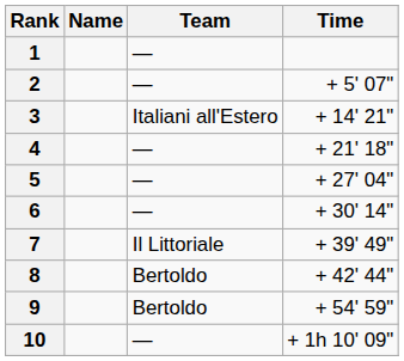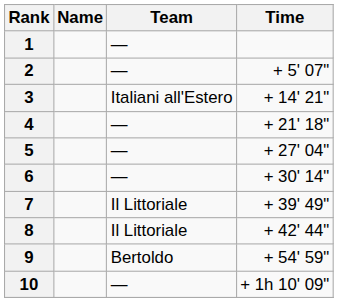 <table class="wikitable">
 <tr>
 <th>Rank</th>
 <th>Name</th>
 <th>Team</th>
 <th>Time</th>
 </tr>
 <tr>
 <th style="text-align:center">1</th>
 <td></td>
 <td>—</td>
 <td align="right"></td>
 </tr>
 <tr>
 <th style="text-align:center">2</th>
 <td></td>
 <td>—</td>
 <td align="right">+ 5' 07"</td>
 </tr>
 <tr>
 <th style="text-align:center">3</th>
 <td></td>
 <td>Italiani all'Estero</td>
 <td align="right">+ 14' 21"</td>
 </tr>
 <tr>
 <th style="text-align:center">4</th>
 <td></td>
 <td>—</td>
 <td align="right">+ 21' 18"</td>
 </tr>
 <tr>
 <th style="text-align:center">5</th>
 <td></td>
 <td>—</td>
 <td align="right">+ 27' 04"</td>
 </tr>
 <tr>
 <th style="text-align:center">6</th>
 <td></td>
 <td>—</td>
 <td align="right">+ 30' 14"</td>
 </tr>
 <tr>
 <th style="text-align:center">7</th>
 <td></td>
 <td>Il Littoriale</td>
 <td align="right">+ 39' 49"</td>
 </tr>
 <tr>
 <th style="text-align:center">8</th>
 <td></td>
-<td>Bertoldo</td>
+<td>Il Littoriale</td>
 <td align="right">+ 42' 44"</td>
 </tr>
 <tr>
 <th style="text-align:center">9</th>
 <td></td>
 <td>Bertoldo</td>
 <td align="right">+ 54' 59"</td>
 </tr>
 <tr>
 <th style="text-align:center">10</th>
 <td></td>
 <td>—</td>
 <td align="right">+ 1h 10' 09"</td>
 </tr>
 <tr>
 </tr>
 </table>
